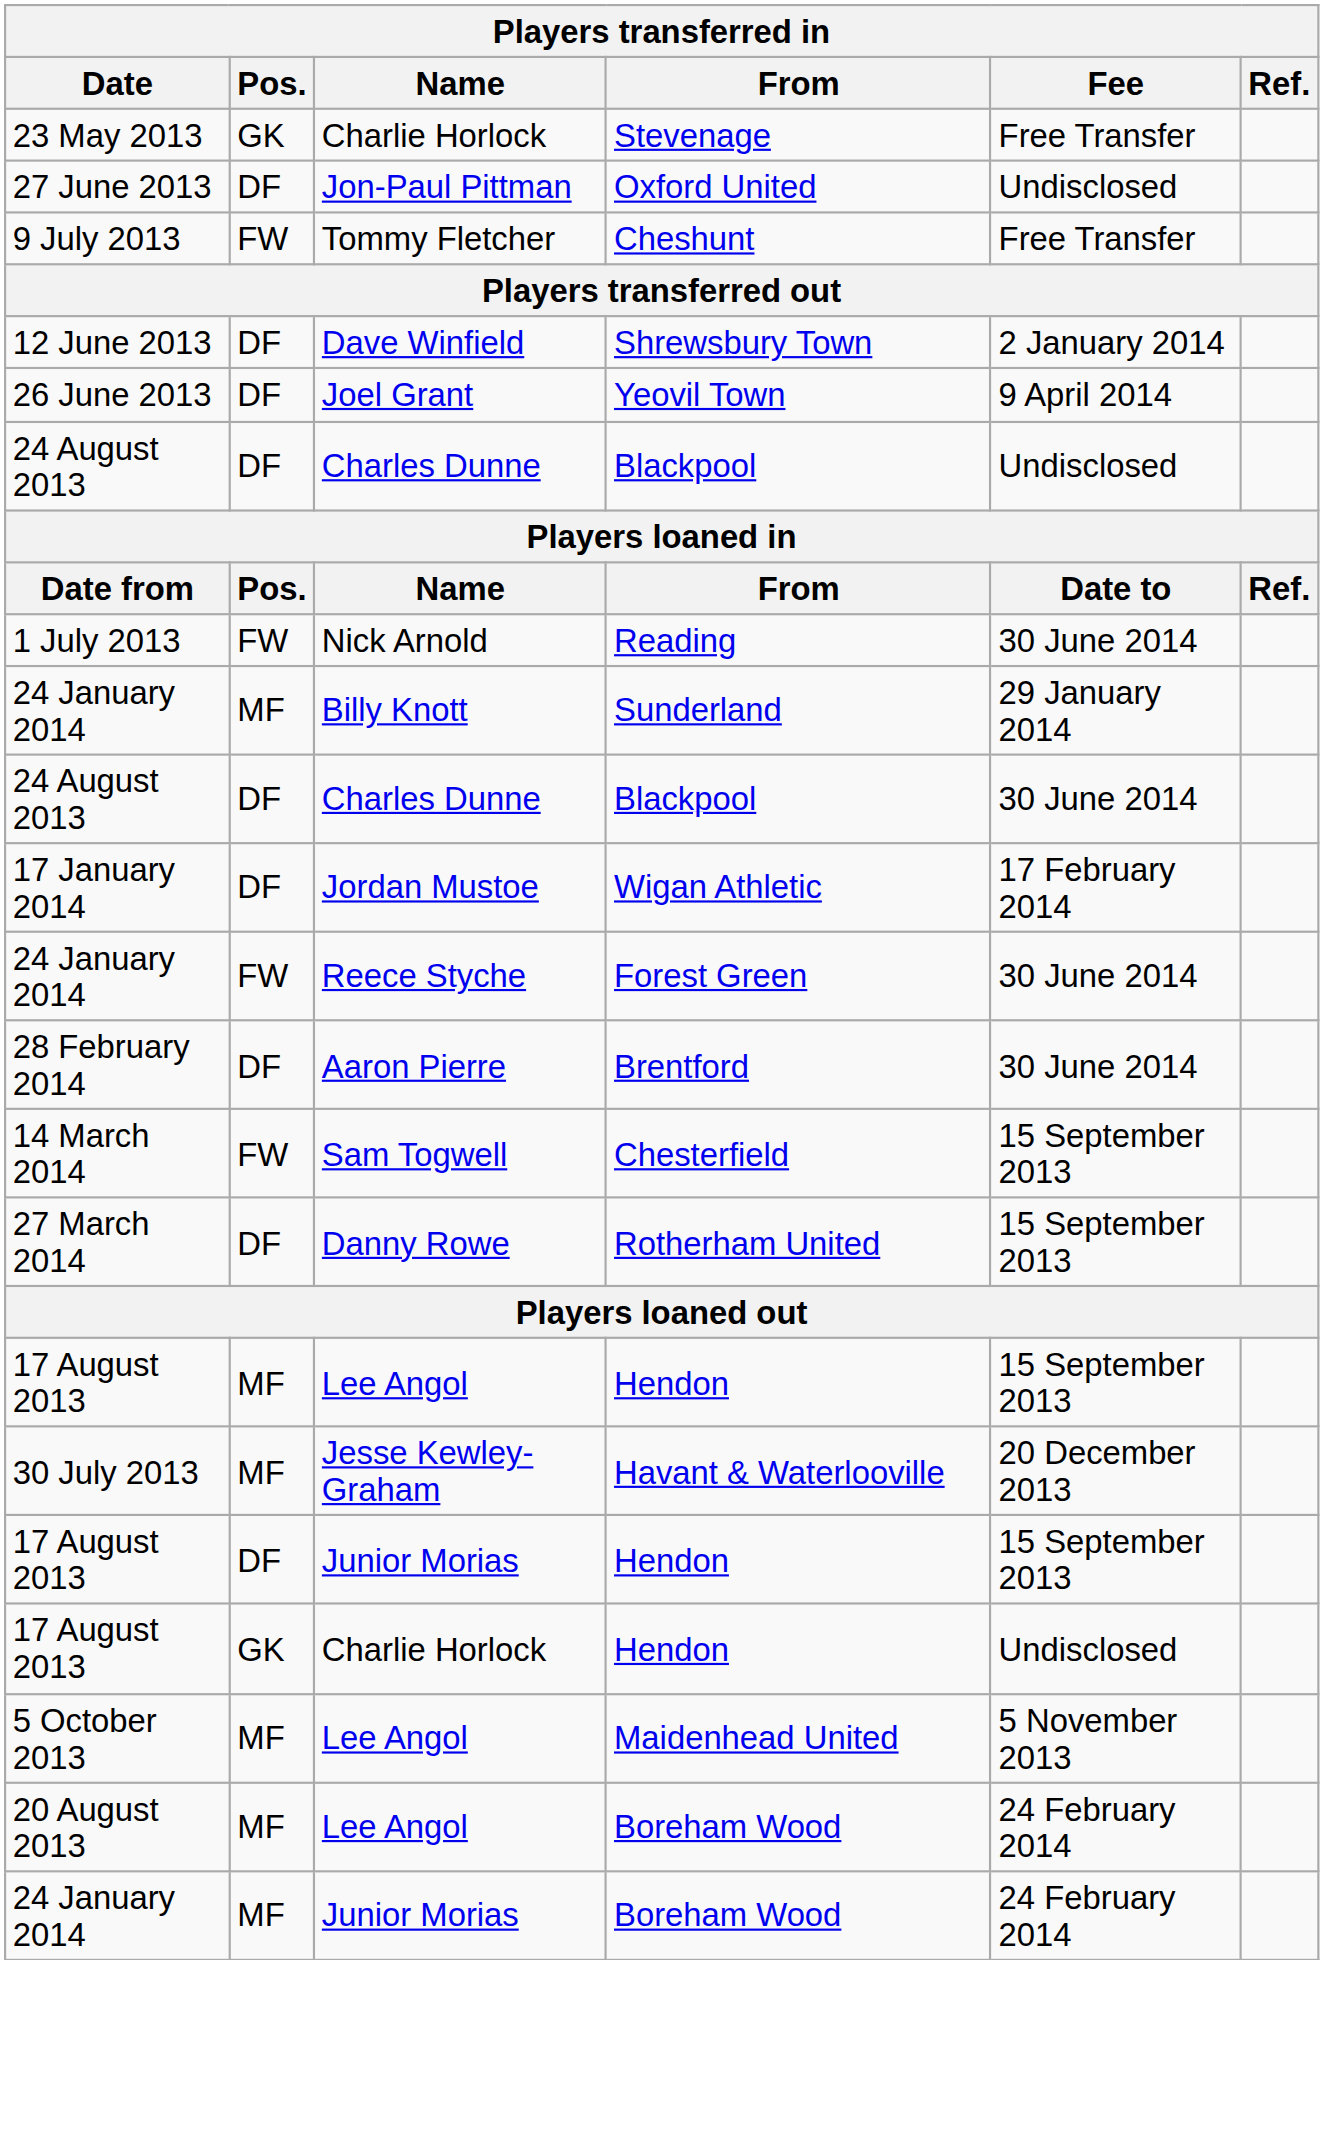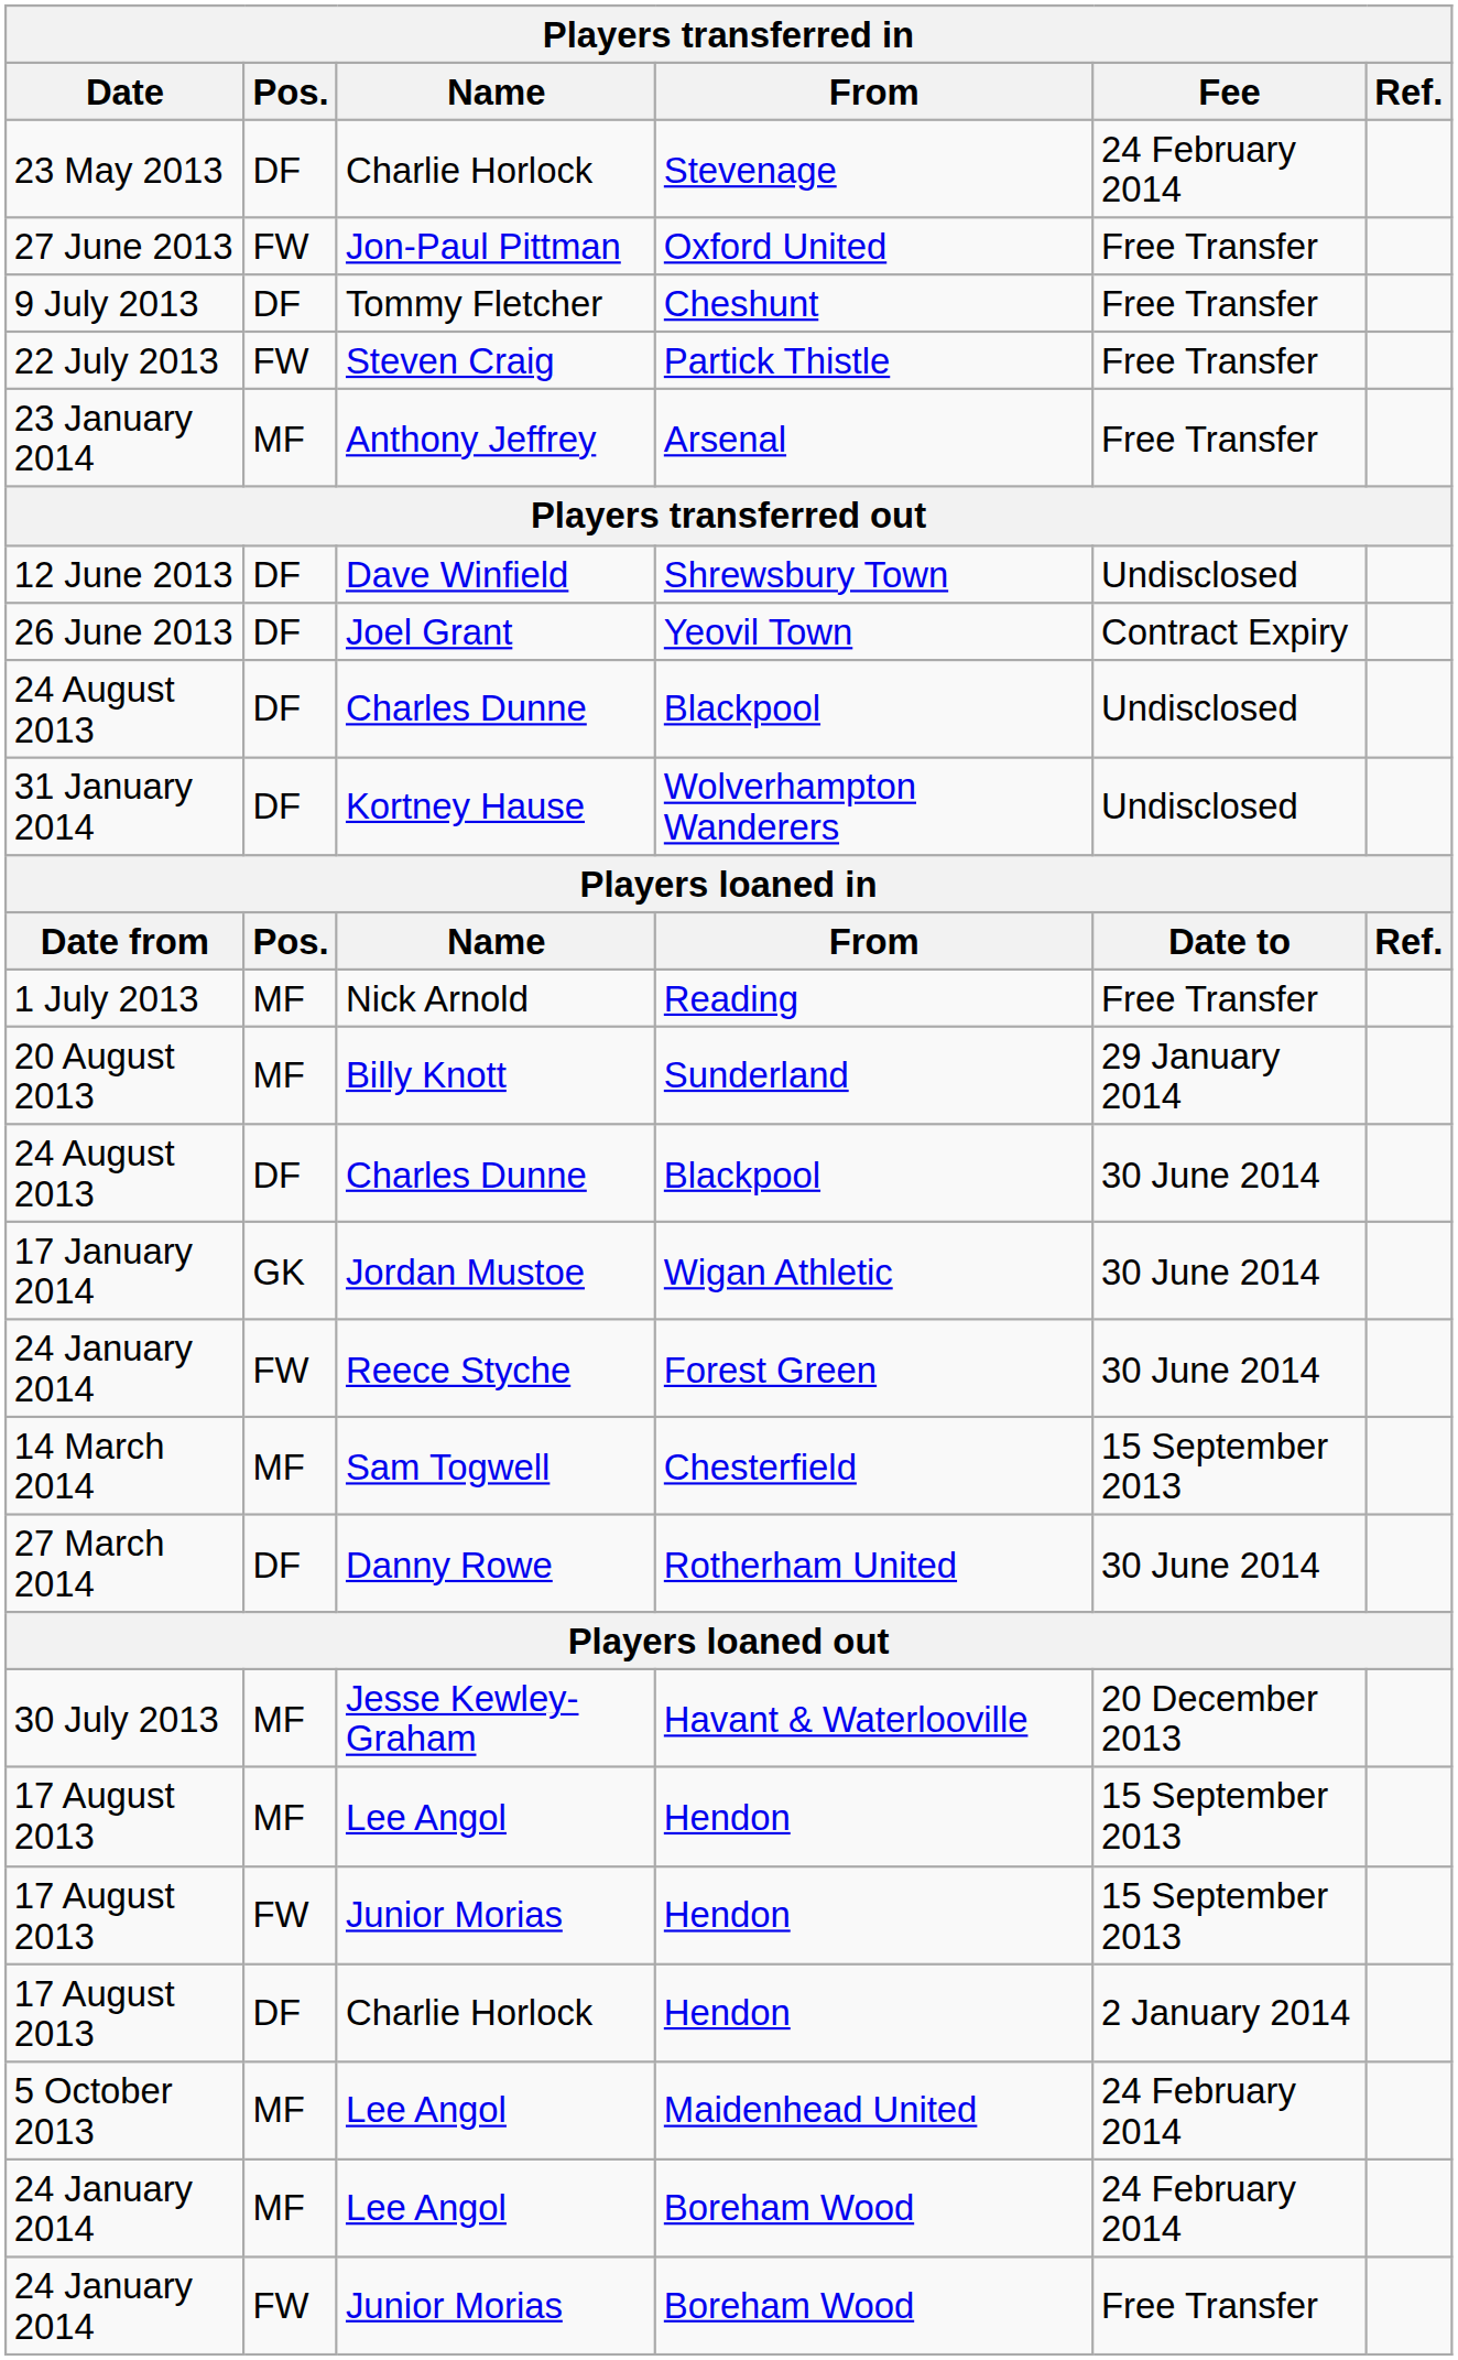 <table class="wikitable" style="font-size:95%;">
 <tr>
 <th colspan="6">Players transferred in</th>
 </tr>
 <tr>
 <th style="width:120px;">Date</th>
 <th style="width:25px;">Pos.</th>
 <th style="width:175px;">Name</th>
 <th style="width:225px;">From</th>
 <th style="width:125px;">Fee</th>
 <th style="width:25px;">Ref.</th>
 </tr>
 <tr>
 <td>23 May 2013</td>
-<td>GK</td>
+<td>DF</td>
 <td>Charlie Horlock</td>
 <td> <a href='#'>Stevenage</a></td>
+<td>24 February 2014</td>
+<td></td>
+</tr>
+<tr>
+<td>27 June 2013</td>
+<td>FW</td>
+<td><a href='#'>Jon-Paul Pittman</a></td>
+<td> <a href='#'>Oxford United</a></td>
 <td>Free Transfer</td>
 <td></td>
 </tr>
 <tr>
-<td>27 June 2013</td>
+<td>9 July 2013</td>
 <td>DF</td>
-<td><a href='#'>Jon-Paul Pittman</a></td>
-<td> <a href='#'>Oxford United</a></td>
-<td>Undisclosed</td>
+<td>Tommy Fletcher</td>
+<td> <a href='#'>Cheshunt</a></td>
+<td>Free Transfer</td>
 <td></td>
 </tr>
 <tr>
-<td>9 July 2013</td>
+<td>22 July 2013</td>
 <td>FW</td>
-<td>Tommy Fletcher</td>
-<td> <a href='#'>Cheshunt</a></td>
+<td><a href='#'>Steven Craig</a></td>
+<td> <a href='#'>Partick Thistle</a></td>
+<td>Free Transfer</td>
+<td></td>
+</tr>
+<tr>
+<td>23 January 2014</td>
+<td>MF</td>
+<td><a href='#'>Anthony Jeffrey</a></td>
+<td> <a href='#'>Arsenal</a></td>
 <td>Free Transfer</td>
 <td></td>
 </tr>
 <tr>
 <th colspan="6">Players transferred out</th>
 </tr>
 <tr>
 <td>12 June 2013</td>
 <td>DF</td>
 <td><a href='#'>Dave Winfield</a></td>
 <td> <a href='#'>Shrewsbury Town</a></td>
-<td>2 January 2014</td>
+<td>Undisclosed</td>
 <td></td>
 </tr>
 <tr>
 <td>26 June 2013</td>
 <td>DF</td>
 <td><a href='#'>Joel Grant</a></td>
 <td> <a href='#'>Yeovil Town</a></td>
-<td>9 April 2014</td>
+<td>Contract Expiry</td>
 <td></td>
 </tr>
 <tr>
 <td>24 August 2013</td>
 <td>DF</td>
 <td><a href='#'>Charles Dunne</a></td>
 <td> <a href='#'>Blackpool</a></td>
+<td>Undisclosed</td>
+<td></td>
+</tr>
+<tr>
+<td>31 January 2014</td>
+<td>DF</td>
+<td><a href='#'>Kortney Hause</a></td>
+<td> <a href='#'>Wolverhampton Wanderers</a></td>
 <td>Undisclosed</td>
 <td></td>
 </tr>
 <tr>
 <th colspan="6">Players loaned in</th>
 </tr>
 <tr>
 <th>Date from</th>
 <th>Pos.</th>
 <th>Name</th>
 <th>From</th>
 <th>Date to</th>
 <th>Ref.</th>
 </tr>
 <tr>
 <td>1 July 2013</td>
-<td>FW</td>
+<td>MF</td>
 <td>Nick Arnold</td>
 <td> <a href='#'>Reading</a></td>
-<td>30 June 2014</td>
+<td>Free Transfer</td>
 <td></td>
 </tr>
 <tr>
-<td>24 January 2014</td>
+<td>20 August 2013</td>
 <td>MF</td>
 <td><a href='#'>Billy Knott</a></td>
 <td> <a href='#'>Sunderland</a></td>
 <td>29 January 2014</td>
 <td></td>
 </tr>
 <tr>
 <td>24 August 2013</td>
 <td>DF</td>
 <td><a href='#'>Charles Dunne</a></td>
 <td> <a href='#'>Blackpool</a></td>
 <td>30 June 2014</td>
 <td></td>
 </tr>
 <tr>
 <td>17 January 2014</td>
-<td>DF</td>
+<td>GK</td>
 <td><a href='#'>Jordan Mustoe</a></td>
 <td> <a href='#'>Wigan Athletic</a></td>
-<td>17 February 2014</td>
+<td>30 June 2014</td>
 <td></td>
 </tr>
 <tr>
 <td>24 January 2014</td>
 <td>FW</td>
 <td><a href='#'>Reece Styche</a></td>
 <td> <a href='#'>Forest Green</a></td>
 <td>30 June 2014</td>
 <td></td>
 </tr>
 <tr>
-<td>28 February 2014</td>
-<td>DF</td>
-<td><a href='#'>Aaron Pierre</a></td>
-<td> <a href='#'>Brentford</a></td>
-<td>30 June 2014</td>
-<td></td>
-</tr>
-<tr>
 <td>14 March 2014</td>
-<td>FW</td>
+<td>MF</td>
 <td><a href='#'>Sam Togwell</a></td>
 <td> <a href='#'>Chesterfield</a></td>
 <td>15 September 2013</td>
 <td></td>
 </tr>
 <tr>
 <td>27 March 2014</td>
 <td>DF</td>
 <td><a href='#'>Danny Rowe</a></td>
 <td> <a href='#'>Rotherham United</a></td>
-<td>15 September 2013</td>
+<td>30 June 2014</td>
 <td></td>
 </tr>
 <tr>
 <th colspan="6">Players loaned out</th>
-</tr>
-<tr>
-<td>17 August 2013</td>
-<td>MF</td>
-<td><a href='#'>Lee Angol</a></td>
-<td> <a href='#'>Hendon</a></td>
-<td>15 September 2013</td>
-<td></td>
 </tr>
 <tr>
 <td>30 July 2013</td>
 <td>MF</td>
 <td><a href='#'>Jesse Kewley-Graham</a></td>
 <td> <a href='#'>Havant & Waterlooville</a></td>
 <td>20 December 2013</td>
 <td></td>
 </tr>
 <tr>
 <td>17 August 2013</td>
-<td>DF</td>
+<td>MF</td>
+<td><a href='#'>Lee Angol</a></td>
+<td> <a href='#'>Hendon</a></td>
+<td>15 September 2013</td>
+<td></td>
+</tr>
+<tr>
+<td>17 August 2013</td>
+<td>FW</td>
 <td><a href='#'>Junior Morias</a></td>
 <td> <a href='#'>Hendon</a></td>
 <td>15 September 2013</td>
 <td></td>
 </tr>
 <tr>
 <td>17 August 2013</td>
-<td>GK</td>
+<td>DF</td>
 <td>Charlie Horlock</td>
 <td> <a href='#'>Hendon</a></td>
-<td>Undisclosed</td>
+<td>2 January 2014</td>
 <td></td>
 </tr>
 <tr>
 <td>5 October 2013</td>
 <td>MF</td>
 <td><a href='#'>Lee Angol</a></td>
 <td> <a href='#'>Maidenhead United</a></td>
-<td>5 November 2013</td>
+<td>24 February 2014</td>
 <td></td>
 </tr>
 <tr>
-<td>20 August 2013</td>
+<td>24 January 2014</td>
 <td>MF</td>
 <td><a href='#'>Lee Angol</a></td>
 <td> <a href='#'>Boreham Wood</a></td>
 <td>24 February 2014</td>
 <td></td>
 </tr>
 <tr>
 <td>24 January 2014</td>
-<td>MF</td>
+<td>FW</td>
 <td><a href='#'>Junior Morias</a></td>
 <td> <a href='#'>Boreham Wood</a></td>
-<td>24 February 2014</td>
+<td>Free Transfer</td>
 <td></td>
 </tr>
 </table>
